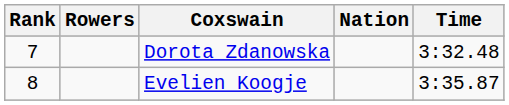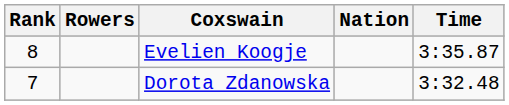 <table class="wikitable sortable" style="text-align:center">
 <tr>
 <th>Rank</th>
 <th>Rowers</th>
 <th>Coxswain</th>
 <th>Nation</th>
 <th>Time</th>
 </tr>
 <tr>
+<td>8</td>
+<td align=left data-sort-value="Abma, Karin"></td>
+<td align=left data-sort-value="Koogje, Evelien"><a href='#'>Evelien Koogje</a></td>
+<td align=left></td>
+<td>3:35.87</td>
+</tr>
+<tr>
 <td>7</td>
 <td align=left data-sort-value="Brandysiewicz, Anna"></td>
 <td align=left data-sort-value="Zdanowska, Dorota"><a href='#'>Dorota Zdanowska</a></td>
 <td align=left></td>
 <td>3:32.48</td>
 </tr>
-<tr>
-<td>8</td>
-<td align=left data-sort-value="Abma, Karin"></td>
-<td align=left data-sort-value="Koogje, Evelien"><a href='#'>Evelien Koogje</a></td>
-<td align=left></td>
-<td>3:35.87</td>
-</tr>
 </table>
